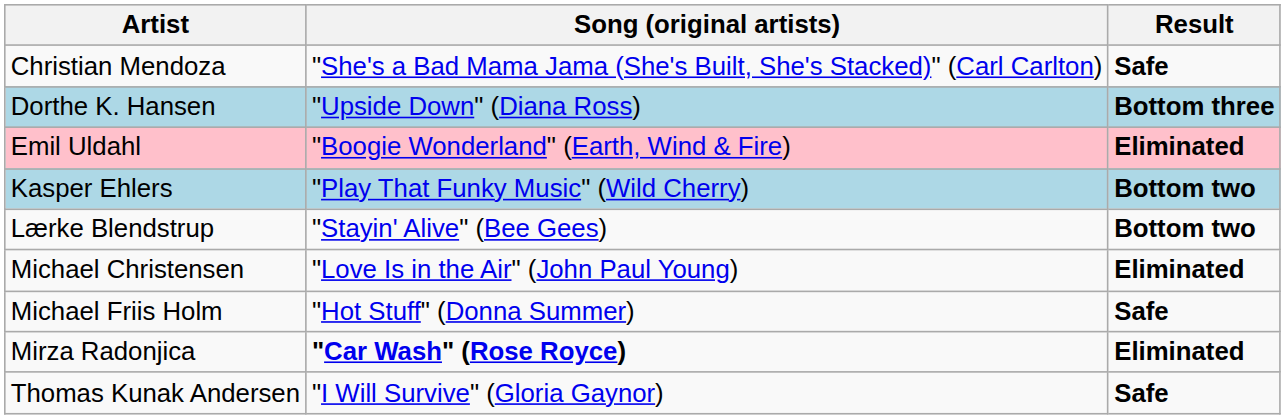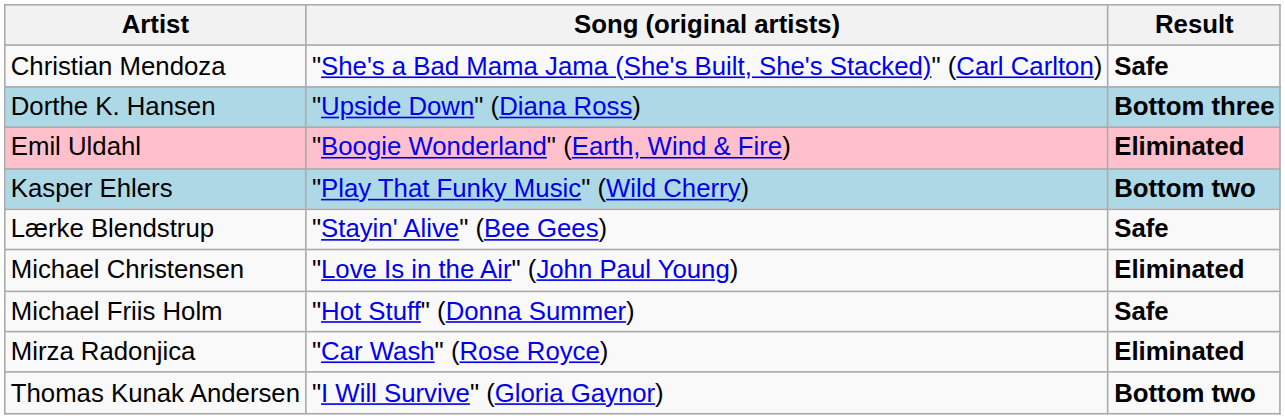 <table class=wikitable>
 <tr>
 <th>Artist</th>
 <th>Song (original artists)</th>
 <th>Result</th>
 </tr>
 <tr>
 <td>Christian Mendoza</td>
 <td>"<a href='#'>She's a Bad Mama Jama (She's Built, She's Stacked)</a>" (<a href='#'>Carl Carlton</a>)</td>
 <td><strong>Safe</strong></td>
 </tr>
 <tr style="background:lightblue;">
 <td>Dorthe K. Hansen</td>
 <td>"<a href='#'>Upside Down</a>" (<a href='#'>Diana Ross</a>)</td>
 <td><strong>Bottom three</strong></td>
 </tr>
 <tr style="background:pink;">
 <td>Emil Uldahl</td>
 <td>"<a href='#'>Boogie Wonderland</a>" (<a href='#'>Earth, Wind & Fire</a>)</td>
 <td><strong>Eliminated</strong></td>
 </tr>
 <tr style="background:lightblue;">
 <td>Kasper Ehlers</td>
 <td>"<a href='#'>Play That Funky Music</a>" (<a href='#'>Wild Cherry</a>)</td>
 <td><strong>Bottom two</strong></td>
 </tr>
 <tr>
 <td>Lærke Blendstrup</td>
 <td>"<a href='#'>Stayin' Alive</a>" (<a href='#'>Bee Gees</a>)</td>
-<td><strong>Bottom two</strong></td>
+<td><strong>Safe</strong></td>
 </tr>
 <tr>
 <td>Michael Christensen</td>
 <td>"<a href='#'>Love Is in the Air</a>" (<a href='#'>John Paul Young</a>)</td>
 <td><strong>Eliminated</strong></td>
 </tr>
 <tr>
 <td>Michael Friis Holm</td>
 <td>"<a href='#'>Hot Stuff</a>" (<a href='#'>Donna Summer</a>)</td>
 <td><strong>Safe</strong></td>
 </tr>
 <tr>
 <td>Mirza Radonjica</td>
-<td><strong>"<a href='#'>Car Wash</a>" (<a href='#'>Rose Royce</a>)</strong></td>
+<td>"<a href='#'>Car Wash</a>" (<a href='#'>Rose Royce</a>)</td>
 <td><strong>Eliminated</strong></td>
 </tr>
 <tr>
 <td>Thomas Kunak Andersen</td>
 <td>"<a href='#'>I Will Survive</a>" (<a href='#'>Gloria Gaynor</a>)</td>
-<td><strong>Safe</strong></td>
+<td><strong>Bottom two</strong></td>
 </tr>
 </table>
